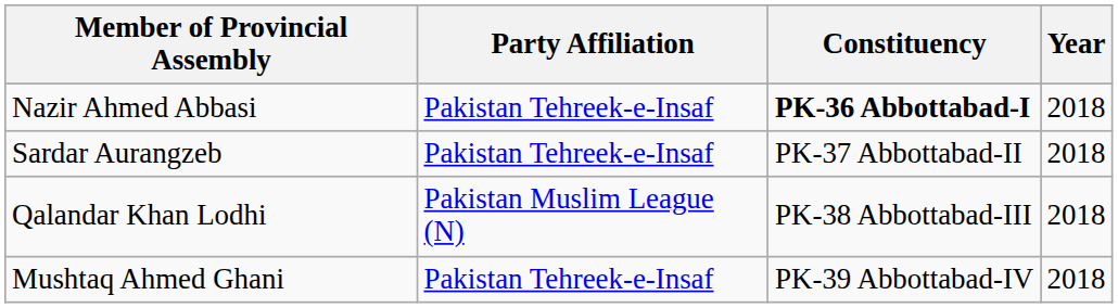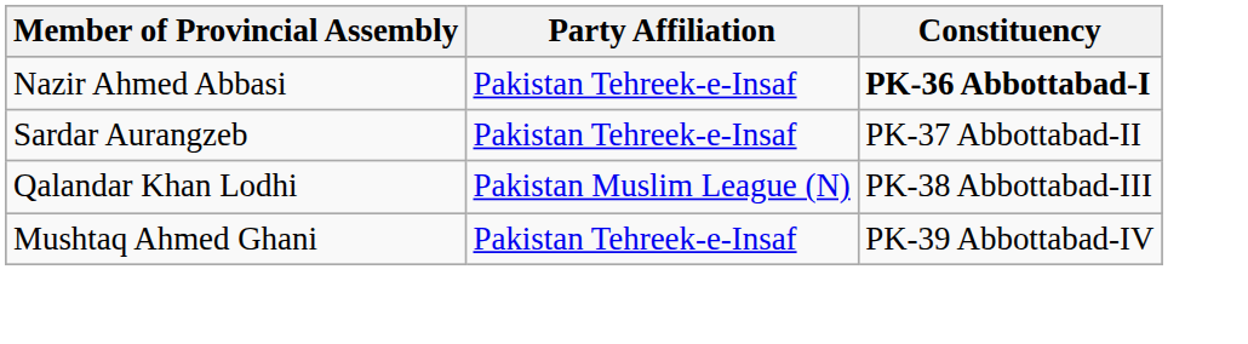 <table class="wikitable sortable">
 <tr>
 <th>Member of Provincial Assembly</th>
 <th>Party Affiliation</th>
 <th>Constituency</th>
-<th>Year</th>
 </tr>
 <tr>
 <td>Nazir Ahmed Abbasi</td>
 <td><a href='#'>Pakistan Tehreek-e-Insaf</a></td>
 <td><strong>PK-36 Abbottabad-I</strong></td>
-<td>2018</td>
 </tr>
 <tr>
 <td>Sardar Aurangzeb</td>
 <td><a href='#'>Pakistan Tehreek-e-Insaf</a></td>
 <td>PK-37 Abbottabad-II</td>
-<td>2018</td>
 </tr>
 <tr>
 <td>Qalandar Khan Lodhi</td>
 <td><a href='#'>Pakistan Muslim League (N)</a></td>
 <td>PK-38 Abbottabad-III</td>
-<td>2018</td>
 </tr>
 <tr>
 <td>Mushtaq Ahmed Ghani</td>
 <td><a href='#'>Pakistan Tehreek-e-Insaf</a></td>
 <td>PK-39 Abbottabad-IV</td>
-<td>2018</td>
 </tr>
 </table>
